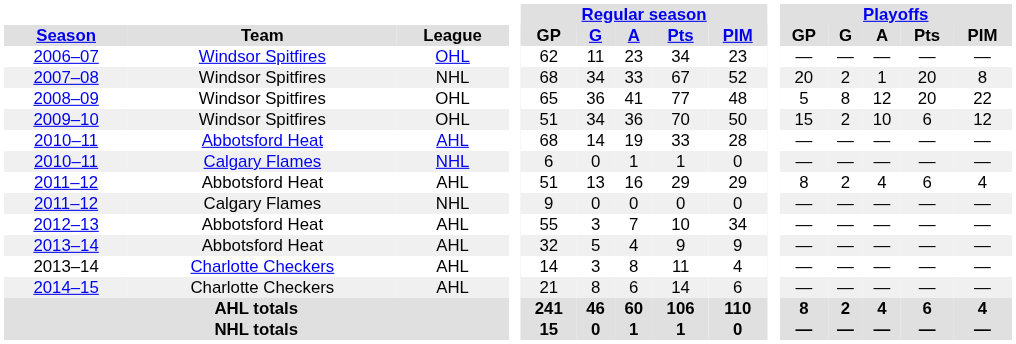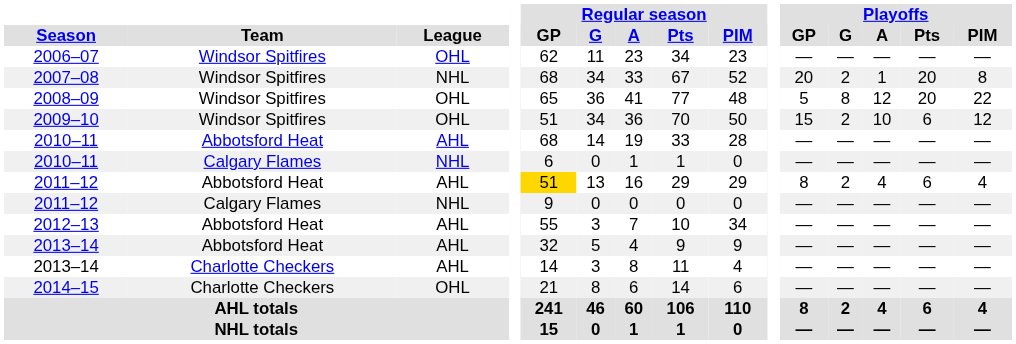 <table border="0" cellpadding="1" cellspacing="0" style="text-align:center; width:60em">
 <tr bgcolor="#e0e0e0">
 <th colspan="3" bgcolor="#ffffff"> </th>
 <th rowspan="99" bgcolor="#ffffff"> </th>
 <th colspan="5"><a href='#'>Regular season</a></th>
 <th rowspan="99" bgcolor="#ffffff"> </th>
 <th colspan="5"><a href='#'>Playoffs</a></th>
 </tr>
 <tr bgcolor="#e0e0e0">
 <th><a href='#'>Season</a></th>
 <th>Team</th>
 <th>League</th>
 <th>GP</th>
 <th><a href='#'>G</a></th>
 <th><a href='#'>A</a></th>
 <th><a href='#'>Pts</a></th>
 <th><a href='#'>PIM</a></th>
 <th>GP</th>
 <th>G</th>
 <th>A</th>
 <th>Pts</th>
 <th>PIM</th>
 </tr>
 <tr>
 <td><a href='#'>2006–07</a></td>
 <td><a href='#'>Windsor Spitfires</a></td>
 <td><a href='#'>OHL</a></td>
 <td>62</td>
 <td>11</td>
 <td>23</td>
 <td>34</td>
 <td>23</td>
 <td>—</td>
 <td>—</td>
 <td>—</td>
 <td>—</td>
 <td>—</td>
 </tr>
 <tr bgcolor="#f0f0f0">
 <td><a href='#'>2007–08</a></td>
 <td>Windsor Spitfires</td>
 <td>NHL</td>
 <td>68</td>
 <td>34</td>
 <td>33</td>
 <td>67</td>
 <td>52</td>
 <td>20</td>
 <td>2</td>
 <td>1</td>
 <td>20</td>
 <td>8</td>
 </tr>
 <tr>
 <td><a href='#'>2008–09</a></td>
 <td>Windsor Spitfires</td>
 <td>OHL</td>
 <td>65</td>
 <td>36</td>
 <td>41</td>
 <td>77</td>
 <td>48</td>
 <td>5</td>
 <td>8</td>
 <td>12</td>
 <td>20</td>
 <td>22</td>
 </tr>
 <tr bgcolor="#f0f0f0">
 <td><a href='#'>2009–10</a></td>
 <td>Windsor Spitfires</td>
 <td>OHL</td>
 <td>51</td>
 <td>34</td>
 <td>36</td>
 <td>70</td>
 <td>50</td>
 <td>15</td>
 <td>2</td>
 <td>10</td>
 <td>6</td>
 <td>12</td>
 </tr>
 <tr>
 <td><a href='#'>2010–11</a></td>
 <td><a href='#'>Abbotsford Heat</a></td>
 <td><a href='#'>AHL</a></td>
 <td>68</td>
 <td>14</td>
 <td>19</td>
 <td>33</td>
 <td>28</td>
 <td>—</td>
 <td>—</td>
 <td>—</td>
 <td>—</td>
 <td>—</td>
 </tr>
 <tr bgcolor="#f0f0f0">
 <td><a href='#'>2010–11</a></td>
 <td><a href='#'>Calgary Flames</a></td>
 <td><a href='#'>NHL</a></td>
 <td>6</td>
 <td>0</td>
 <td>1</td>
 <td>1</td>
 <td>0</td>
 <td>—</td>
 <td>—</td>
 <td>—</td>
 <td>—</td>
 <td>—</td>
 </tr>
 <tr>
 <td><a href='#'>2011–12</a></td>
 <td>Abbotsford Heat</td>
 <td>AHL</td>
-<td>51</td>
+<td style="background: gold;">51</td>
 <td>13</td>
 <td>16</td>
 <td>29</td>
 <td>29</td>
 <td>8</td>
 <td>2</td>
 <td>4</td>
 <td>6</td>
 <td>4</td>
 </tr>
 <tr bgcolor="#f0f0f0">
 <td><a href='#'>2011–12</a></td>
 <td>Calgary Flames</td>
 <td>NHL</td>
 <td>9</td>
 <td>0</td>
 <td>0</td>
 <td>0</td>
 <td>0</td>
 <td>—</td>
 <td>—</td>
 <td>—</td>
 <td>—</td>
 <td>—</td>
 </tr>
 <tr>
 <td><a href='#'>2012–13</a></td>
 <td>Abbotsford Heat</td>
 <td>AHL</td>
 <td>55</td>
 <td>3</td>
 <td>7</td>
 <td>10</td>
 <td>34</td>
 <td>—</td>
 <td>—</td>
 <td>—</td>
 <td>—</td>
 <td>—</td>
 </tr>
 <tr bgcolor="#f0f0f0">
 <td><a href='#'>2013–14</a></td>
 <td>Abbotsford Heat</td>
 <td>AHL</td>
 <td>32</td>
 <td>5</td>
 <td>4</td>
 <td>9</td>
 <td>9</td>
 <td>—</td>
 <td>—</td>
 <td>—</td>
 <td>—</td>
 <td>—</td>
 </tr>
 <tr>
 <td>2013–14</td>
 <td><a href='#'>Charlotte Checkers</a></td>
 <td>AHL</td>
 <td>14</td>
 <td>3</td>
 <td>8</td>
 <td>11</td>
 <td>4</td>
 <td>—</td>
 <td>—</td>
 <td>—</td>
 <td>—</td>
 <td>—</td>
 </tr>
 <tr bgcolor="#f0f0f0">
 <td><a href='#'>2014–15</a></td>
 <td>Charlotte Checkers</td>
-<td>AHL</td>
+<td>OHL</td>
 <td>21</td>
 <td>8</td>
 <td>6</td>
 <td>14</td>
 <td>6</td>
 <td>—</td>
 <td>—</td>
 <td>—</td>
 <td>—</td>
 <td>—</td>
 </tr>
 <tr bgcolor="#e0e0e0">
 <th colspan="3">AHL totals</th>
 <th>241</th>
 <th>46</th>
 <th>60</th>
 <th>106</th>
 <th>110</th>
 <th>8</th>
 <th>2</th>
 <th>4</th>
 <th>6</th>
 <th>4</th>
 </tr>
 <tr bgcolor="#e0e0e0">
 <th colspan="3">NHL totals</th>
 <th>15</th>
 <th>0</th>
 <th>1</th>
 <th>1</th>
 <th>0</th>
 <th>—</th>
 <th>—</th>
 <th>—</th>
 <th>—</th>
 <th>—</th>
 </tr>
 </table>
